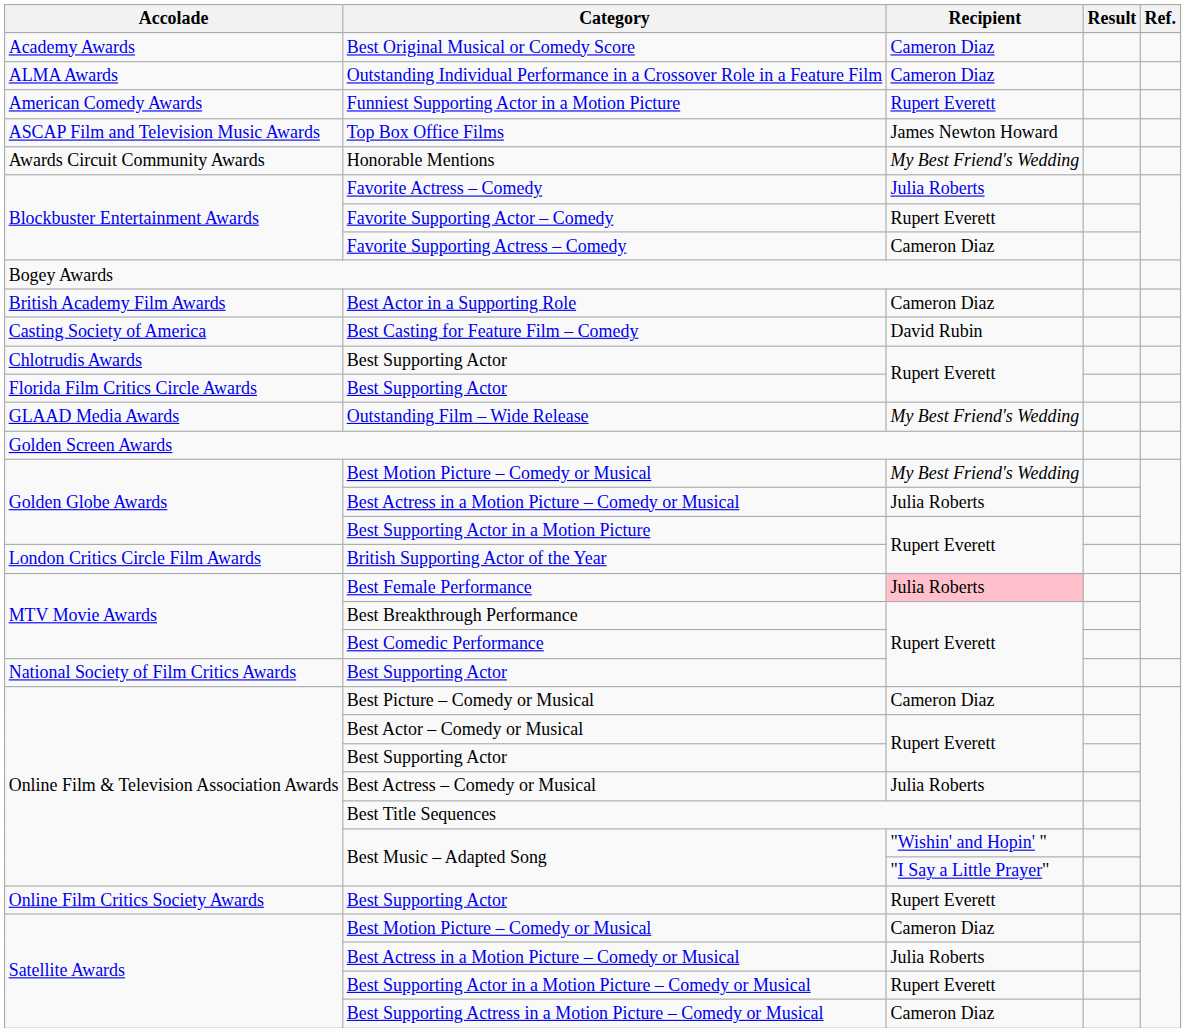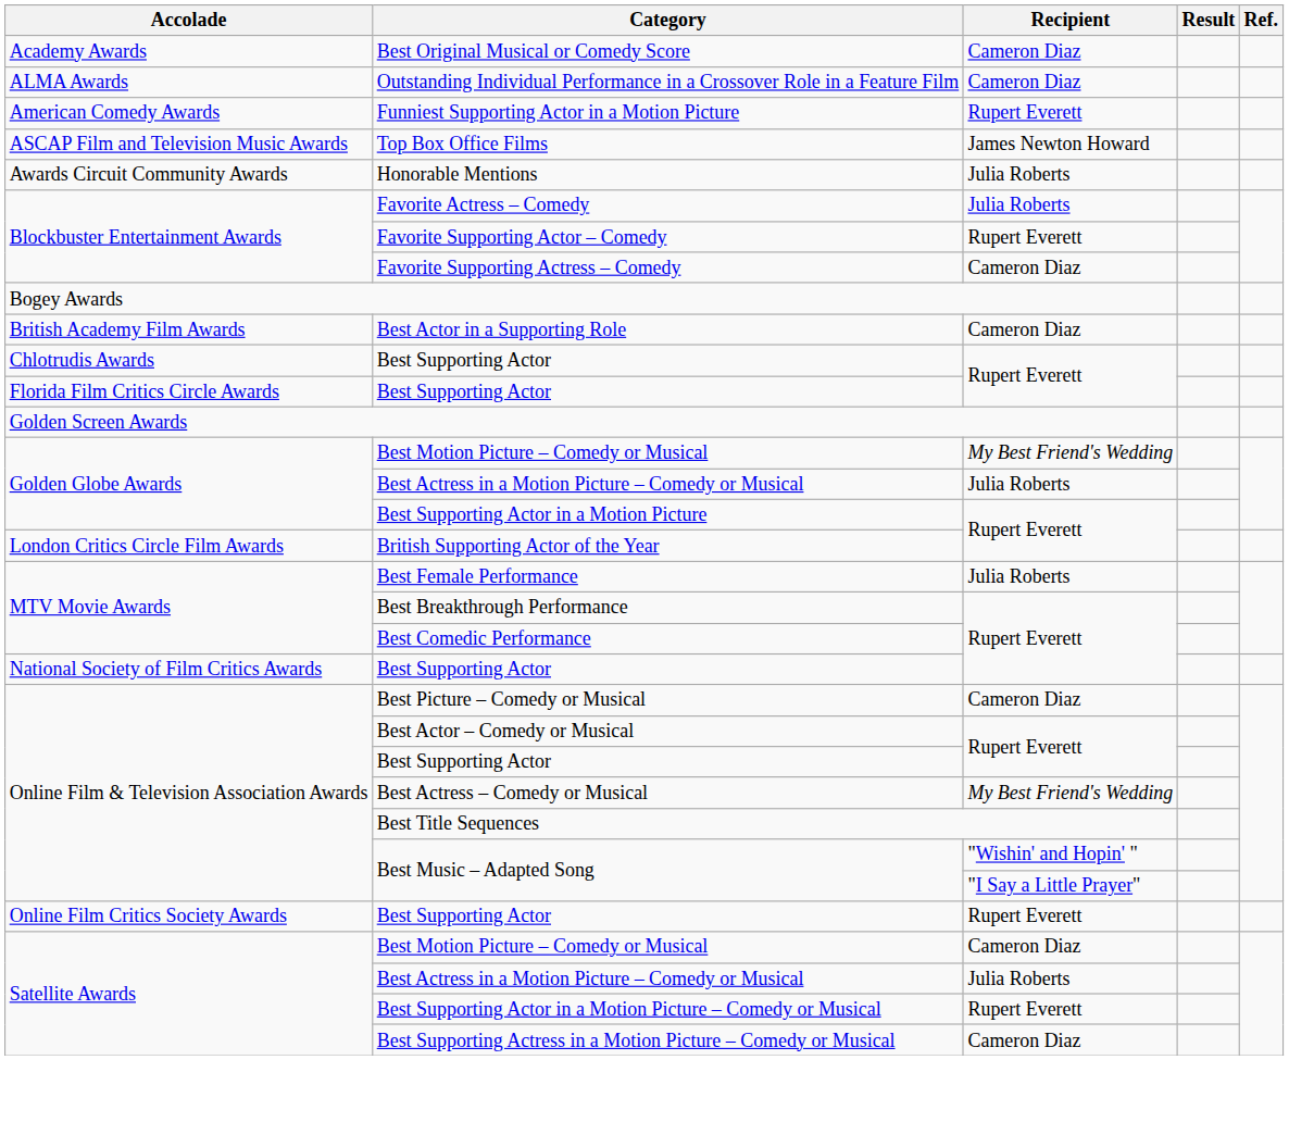 <table class="wikitable">
 <tr>
 <th>Accolade</th>
 <th>Category</th>
 <th>Recipient</th>
 <th>Result</th>
 <th>Ref.</th>
 </tr>
 <tr>
 <td><a href='#'>Academy Awards</a></td>
 <td><a href='#'>Best Original Musical or Comedy Score</a></td>
 <td><a href='#'>Cameron Diaz</a></td>
 <td></td>
 <td></td>
 </tr>
 <tr>
 <td><a href='#'>ALMA Awards</a></td>
 <td><a href='#'>Outstanding Individual Performance in a Crossover Role in a Feature Film</a></td>
 <td><a href='#'>Cameron Diaz</a></td>
 <td></td>
 <td></td>
 </tr>
 <tr>
 <td><a href='#'>American Comedy Awards</a></td>
 <td><a href='#'>Funniest Supporting Actor in a Motion Picture</a></td>
 <td><a href='#'>Rupert Everett</a></td>
 <td></td>
 <td></td>
 </tr>
 <tr>
 <td><a href='#'>ASCAP Film and Television Music Awards</a></td>
 <td><a href='#'>Top Box Office Films</a></td>
 <td>James Newton Howard</td>
 <td></td>
 <td></td>
 </tr>
 <tr>
 <td>Awards Circuit Community Awards</td>
 <td>Honorable Mentions</td>
-<td><em>My Best Friend's Wedding</em></td>
+<td>Julia Roberts</td>
 <td></td>
 <td></td>
 </tr>
 <tr>
 <td rowspan="3"><a href='#'>Blockbuster Entertainment Awards</a></td>
 <td><a href='#'>Favorite Actress – Comedy</a></td>
 <td><a href='#'>Julia Roberts</a></td>
 <td></td>
 <td rowspan="3"></td>
 </tr>
 <tr>
 <td><a href='#'>Favorite Supporting Actor – Comedy</a></td>
 <td>Rupert Everett</td>
 <td></td>
 </tr>
 <tr>
 <td><a href='#'>Favorite Supporting Actress – Comedy</a></td>
 <td>Cameron Diaz</td>
 <td></td>
 </tr>
 <tr>
 <td colspan="3">Bogey Awards</td>
 <td></td>
 <td></td>
 </tr>
 <tr>
 <td><a href='#'>British Academy Film Awards</a></td>
 <td><a href='#'>Best Actor in a Supporting Role</a></td>
 <td>Cameron Diaz</td>
 <td></td>
 <td></td>
 </tr>
 <tr>
-<td><a href='#'>Casting Society of America</a></td>
-<td><a href='#'>Best Casting for Feature Film – Comedy</a></td>
-<td>David Rubin</td>
-<td></td>
-<td></td>
-</tr>
-<tr>
 <td><a href='#'>Chlotrudis Awards</a></td>
 <td>Best Supporting Actor</td>
 <td rowspan="2">Rupert Everett</td>
 <td></td>
 <td></td>
 </tr>
 <tr>
 <td><a href='#'>Florida Film Critics Circle Awards</a></td>
 <td><a href='#'>Best Supporting Actor</a></td>
-<td></td>
-<td></td>
-</tr>
-<tr>
-<td><a href='#'>GLAAD Media Awards</a></td>
-<td><a href='#'>Outstanding Film – Wide Release</a></td>
-<td><em>My Best Friend's Wedding</em></td>
 <td></td>
 <td></td>
 </tr>
 <tr>
 <td colspan="3"><a href='#'>Golden Screen Awards</a></td>
 <td></td>
 <td></td>
 </tr>
 <tr>
 <td rowspan="3"><a href='#'>Golden Globe Awards</a></td>
 <td><a href='#'>Best Motion Picture – Comedy or Musical</a></td>
 <td><em>My Best Friend's Wedding</em></td>
 <td></td>
 <td rowspan="3"></td>
 </tr>
 <tr>
 <td><a href='#'>Best Actress in a Motion Picture – Comedy or Musical</a></td>
 <td>Julia Roberts</td>
 <td></td>
 </tr>
 <tr>
 <td><a href='#'>Best Supporting Actor in a Motion Picture</a></td>
 <td rowspan="2">Rupert Everett</td>
 <td></td>
 </tr>
 <tr>
 <td><a href='#'>London Critics Circle Film Awards</a></td>
 <td><a href='#'>British Supporting Actor of the Year</a></td>
 <td></td>
 <td></td>
 </tr>
 <tr>
 <td rowspan="3"><a href='#'>MTV Movie Awards</a></td>
 <td><a href='#'>Best Female Performance</a></td>
-<td style="background: pink;">Julia Roberts</td>
+<td>Julia Roberts</td>
 <td></td>
 <td rowspan="3"></td>
 </tr>
 <tr>
 <td>Best Breakthrough Performance</td>
 <td rowspan="3">Rupert Everett</td>
 <td></td>
 </tr>
 <tr>
 <td><a href='#'>Best Comedic Performance</a></td>
 <td></td>
 </tr>
 <tr>
 <td><a href='#'>National Society of Film Critics Awards</a></td>
 <td><a href='#'>Best Supporting Actor</a></td>
 <td></td>
 <td></td>
 </tr>
 <tr>
 <td rowspan="7">Online Film & Television Association Awards</td>
 <td>Best Picture – Comedy or Musical</td>
 <td>Cameron Diaz</td>
 <td></td>
 <td rowspan="7"></td>
 </tr>
 <tr>
 <td>Best Actor – Comedy or Musical</td>
 <td rowspan="2">Rupert Everett</td>
 <td></td>
 </tr>
 <tr>
 <td>Best Supporting Actor</td>
 <td></td>
 </tr>
 <tr>
 <td>Best Actress – Comedy or Musical</td>
-<td>Julia Roberts</td>
+<td><em>My Best Friend's Wedding</em></td>
 <td></td>
 </tr>
 <tr>
 <td colspan="2">Best Title Sequences</td>
 <td></td>
 </tr>
 <tr>
 <td rowspan="2">Best Music – Adapted Song</td>
 <td>"<a href='#'>Wishin' and Hopin'</a> "</td>
 <td></td>
 </tr>
 <tr>
 <td>"<a href='#'>I Say a Little Prayer</a>"</td>
 <td></td>
 </tr>
 <tr>
 <td><a href='#'>Online Film Critics Society Awards</a></td>
 <td><a href='#'>Best Supporting Actor</a></td>
 <td>Rupert Everett</td>
 <td></td>
 <td></td>
 </tr>
 <tr>
 <td rowspan="4"><a href='#'>Satellite Awards</a></td>
 <td><a href='#'>Best Motion Picture – Comedy or Musical</a></td>
 <td>Cameron Diaz</td>
 <td></td>
 <td rowspan="4"></td>
 </tr>
 <tr>
 <td><a href='#'>Best Actress in a Motion Picture – Comedy or Musical</a></td>
 <td>Julia Roberts</td>
 <td></td>
 </tr>
 <tr>
 <td><a href='#'>Best Supporting Actor in a Motion Picture – Comedy or Musical</a></td>
 <td>Rupert Everett</td>
 <td></td>
 </tr>
 <tr>
 <td><a href='#'>Best Supporting Actress in a Motion Picture – Comedy or Musical</a></td>
 <td>Cameron Diaz</td>
 <td></td>
 </tr>
 </table>
